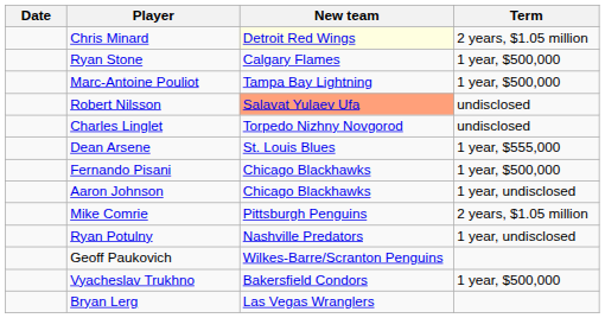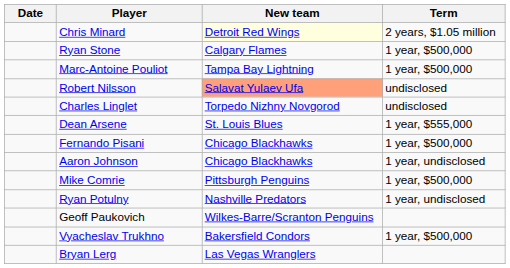 <table class="wikitable">
 <tr style="background:#ddd; text-align:center;">
 <th style="width: 4em;">Date</th>
 <th style="width: 12em;">Player</th>
 <th style="width: 15em;">New team</th>
 <th style="width: 10em;">Term</th>
 </tr>
 <tr>
 <td></td>
 <td><a href='#'>Chris Minard</a></td>
 <td style="background: lightyellow;"><a href='#'>Detroit Red Wings</a></td>
 <td>2 years, $1.05 million</td>
 </tr>
 <tr>
 <td></td>
 <td><a href='#'>Ryan Stone</a></td>
 <td><a href='#'>Calgary Flames</a></td>
 <td>1 year, $500,000</td>
 </tr>
 <tr>
 <td></td>
 <td><a href='#'>Marc-Antoine Pouliot</a></td>
 <td><a href='#'>Tampa Bay Lightning</a></td>
 <td>1 year, $500,000</td>
 </tr>
 <tr>
 <td></td>
 <td><a href='#'>Robert Nilsson</a></td>
 <td style="background: lightsalmon;"><a href='#'>Salavat Yulaev Ufa</a></td>
 <td>undisclosed</td>
 </tr>
 <tr>
 <td></td>
 <td><a href='#'>Charles Linglet</a></td>
 <td><a href='#'>Torpedo Nizhny Novgorod</a></td>
 <td>undisclosed</td>
 </tr>
 <tr>
 <td></td>
 <td><a href='#'>Dean Arsene</a></td>
 <td><a href='#'>St. Louis Blues</a></td>
 <td>1 year, $555,000</td>
 </tr>
 <tr>
 <td></td>
 <td><a href='#'>Fernando Pisani</a></td>
 <td><a href='#'>Chicago Blackhawks</a></td>
 <td>1 year, $500,000</td>
 </tr>
 <tr>
 <td></td>
 <td><a href='#'>Aaron Johnson</a></td>
 <td><a href='#'>Chicago Blackhawks</a></td>
 <td>1 year, undisclosed</td>
 </tr>
 <tr>
 <td></td>
 <td><a href='#'>Mike Comrie</a></td>
 <td><a href='#'>Pittsburgh Penguins</a></td>
-<td>2 years, $1.05 million</td>
+<td>1 year, $500,000</td>
 </tr>
 <tr>
 <td></td>
 <td><a href='#'>Ryan Potulny</a></td>
 <td><a href='#'>Nashville Predators</a></td>
 <td>1 year, undisclosed</td>
 </tr>
 <tr>
 <td></td>
 <td>Geoff Paukovich</td>
 <td><a href='#'>Wilkes-Barre/Scranton Penguins</a></td>
 <td></td>
 </tr>
 <tr>
 <td></td>
 <td><a href='#'>Vyacheslav Trukhno</a></td>
 <td><a href='#'>Bakersfield Condors</a></td>
 <td>1 year, $500,000</td>
 </tr>
 <tr>
 <td></td>
 <td><a href='#'>Bryan Lerg</a></td>
 <td><a href='#'>Las Vegas Wranglers</a></td>
 <td></td>
 </tr>
 </table>
